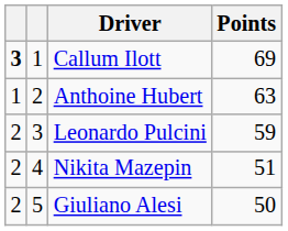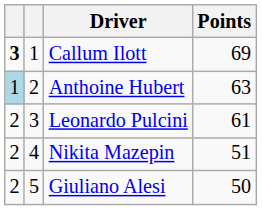 <table class="wikitable" style="font-size: 85%;">
 <tr>
 <th></th>
 <th></th>
 <th>Driver</th>
 <th>Points</th>
 </tr>
 <tr>
 <td align="left"><strong> 3</strong></td>
 <td align="center">1</td>
 <td> <a href='#'>Callum Ilott</a></td>
 <td align="right">69</td>
 </tr>
 <tr>
-<td align="left"> 1</td>
+<td align="left" style="background: lightblue;"> 1</td>
 <td align="center">2</td>
 <td> <a href='#'>Anthoine Hubert</a></td>
 <td align="right">63</td>
 </tr>
 <tr>
 <td align="left"> 2</td>
 <td align="center">3</td>
 <td> <a href='#'>Leonardo Pulcini</a></td>
-<td align="right">59</td>
+<td align="right">61</td>
 </tr>
 <tr>
 <td align="left"> 2</td>
 <td align="center">4</td>
 <td> <a href='#'>Nikita Mazepin</a></td>
 <td align="right">51</td>
 </tr>
 <tr>
 <td align="left"> 2</td>
 <td align="center">5</td>
 <td> <a href='#'>Giuliano Alesi</a></td>
 <td align="right">50</td>
 </tr>
 </table>
